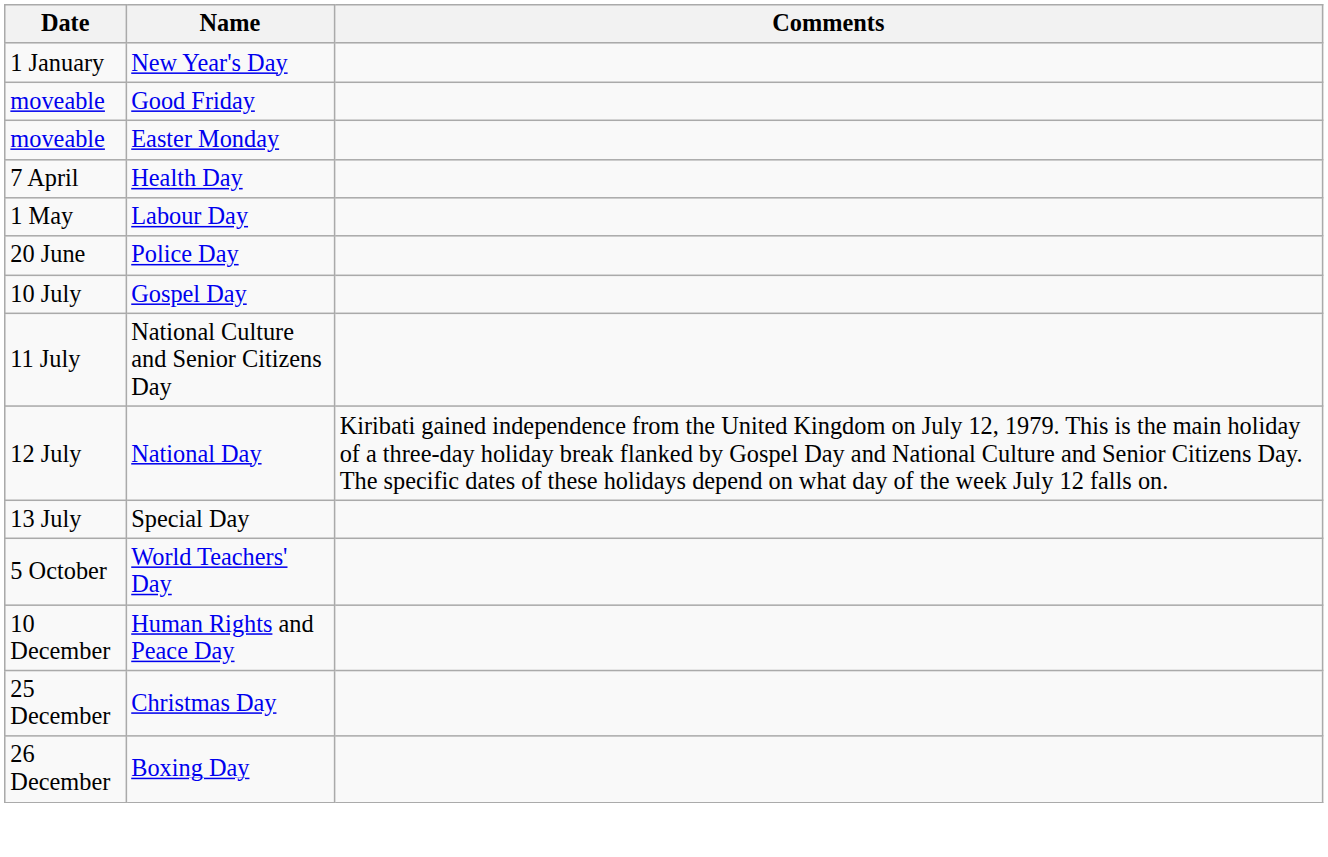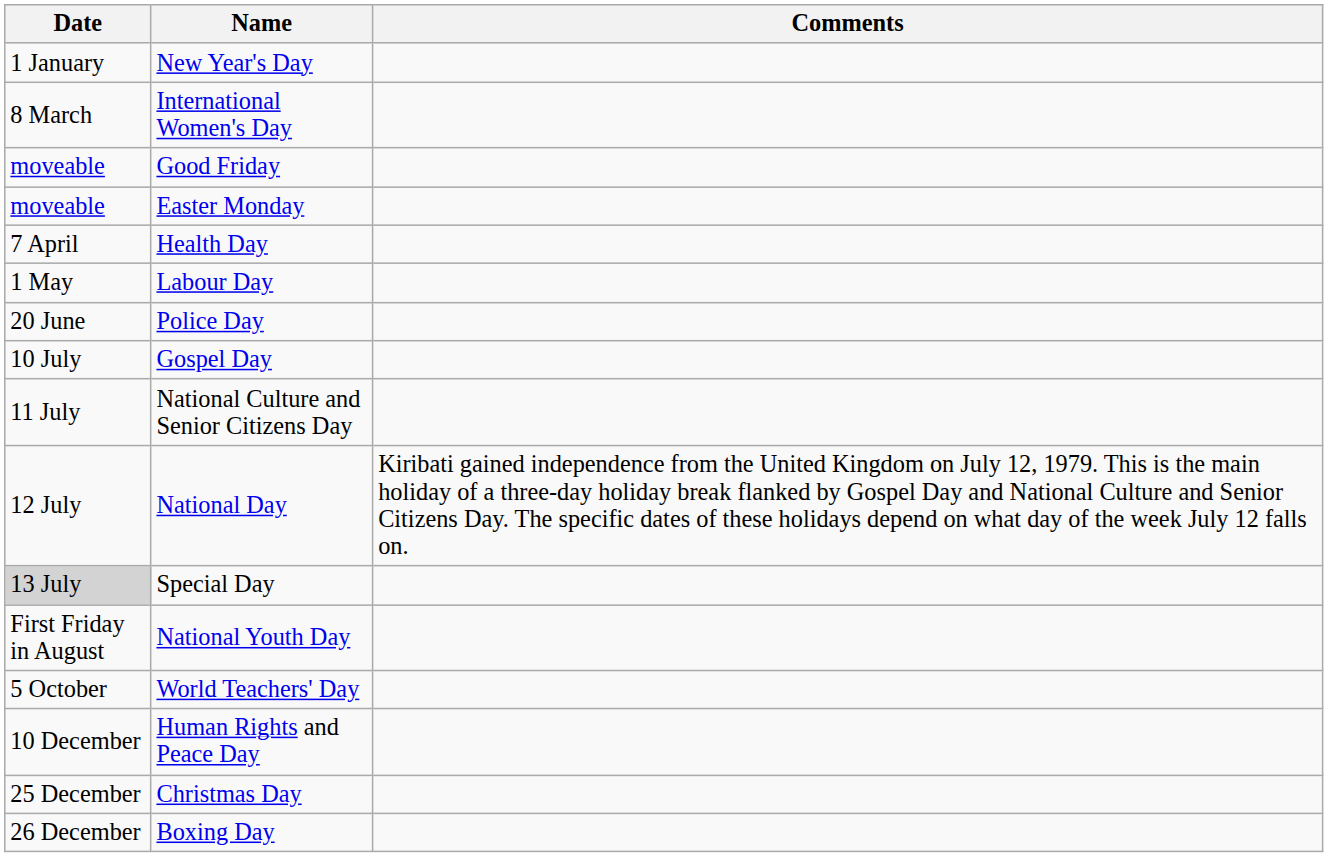 <table class="wikitable">
 <tr>
 <th>Date</th>
 <th>Name</th>
 <th>Comments</th>
 </tr>
 <tr>
 <td>1 January</td>
 <td><a href='#'>New Year's Day</a></td>
+<td></td>
+</tr>
+<tr>
+<td>8 March</td>
+<td><a href='#'>International Women's Day</a></td>
 <td></td>
 </tr>
 <tr>
 <td><a href='#'>moveable</a></td>
 <td><a href='#'>Good Friday</a></td>
 <td></td>
 </tr>
 <tr>
 <td><a href='#'>moveable</a></td>
 <td><a href='#'>Easter Monday</a></td>
 <td></td>
 </tr>
 <tr>
 <td>7 April</td>
 <td><a href='#'>Health Day</a></td>
 <td></td>
 </tr>
 <tr>
 <td>1 May</td>
 <td><a href='#'>Labour Day</a></td>
 <td></td>
 </tr>
 <tr>
 <td>20 June</td>
 <td><a href='#'>Police Day</a></td>
 <td></td>
 </tr>
 <tr>
 <td>10 July</td>
 <td><a href='#'>Gospel Day</a></td>
 <td></td>
 </tr>
 <tr>
 <td>11 July</td>
 <td>National Culture and Senior Citizens Day</td>
 <td></td>
 </tr>
 <tr>
 <td>12 July</td>
 <td><a href='#'>National Day</a></td>
 <td>Kiribati gained independence from the United Kingdom on July 12, 1979. This is the main holiday of a three-day holiday break flanked by Gospel Day and National Culture and Senior Citizens Day. The specific dates of these holidays depend on what day of the week July 12 falls on.</td>
 </tr>
 <tr>
-<td>13 July</td>
+<td style="background: lightgrey;">13 July</td>
 <td>Special Day</td>
+<td></td>
+</tr>
+<tr>
+<td>First Friday in August</td>
+<td><a href='#'>National Youth Day</a></td>
 <td></td>
 </tr>
 <tr>
 <td>5 October</td>
 <td><a href='#'>World Teachers' Day</a></td>
 <td></td>
 </tr>
 <tr>
 <td>10 December</td>
 <td><a href='#'>Human Rights</a> and <a href='#'>Peace Day</a></td>
 <td></td>
 </tr>
 <tr>
 <td>25 December</td>
 <td><a href='#'>Christmas Day</a></td>
 <td></td>
 </tr>
 <tr>
 <td>26 December</td>
 <td><a href='#'>Boxing Day</a></td>
 <td></td>
 </tr>
 </table>
